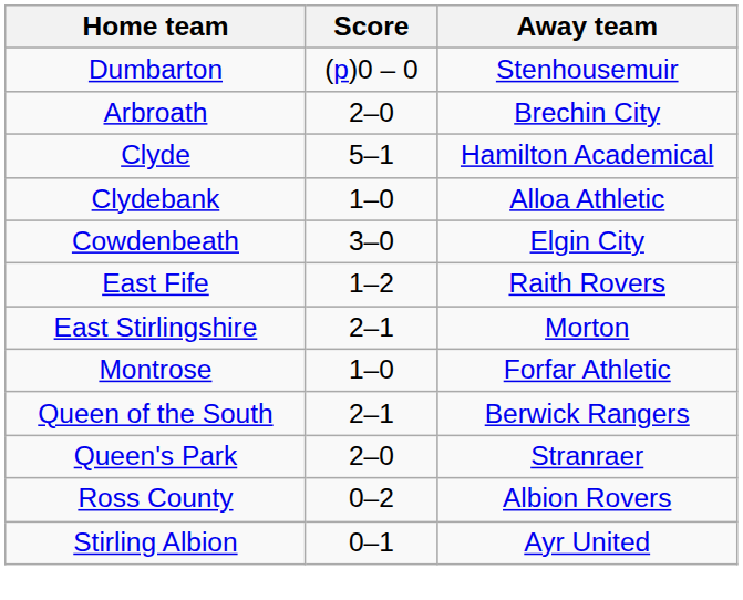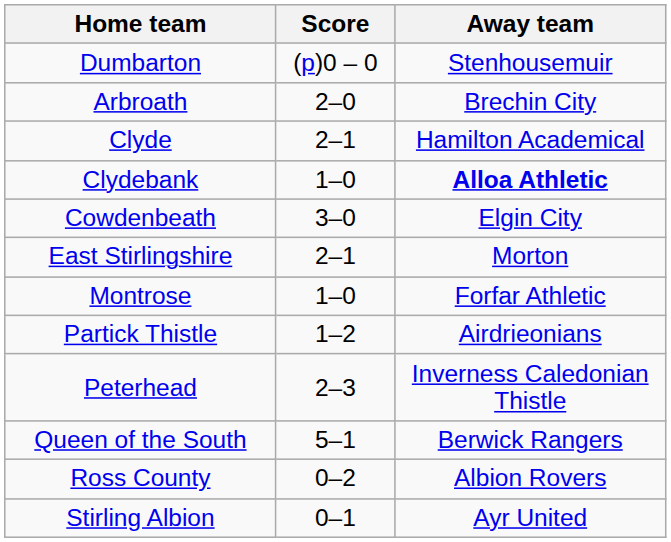 <table class="wikitable" style="text-align: center">
 <tr>
 <th width=170>Home team</th>
 <th width=70>Score</th>
 <th width=170>Away team</th>
 </tr>
 <tr>
 <td><a href='#'>Dumbarton</a></td>
 <td>(<a href='#'>p</a>)0 – 0</td>
 <td><a href='#'>Stenhousemuir</a></td>
 </tr>
 <tr>
 <td><a href='#'>Arbroath</a></td>
 <td>2–0</td>
 <td><a href='#'>Brechin City</a></td>
 </tr>
 <tr>
 <td><a href='#'>Clyde</a></td>
-<td>5–1</td>
+<td>2–1</td>
 <td><a href='#'>Hamilton Academical</a></td>
 </tr>
 <tr>
 <td><a href='#'>Clydebank</a></td>
 <td>1–0</td>
-<td><a href='#'>Alloa Athletic</a></td>
+<td><strong><a href='#'>Alloa Athletic</a></strong></td>
 </tr>
 <tr>
 <td><a href='#'>Cowdenbeath</a></td>
 <td>3–0</td>
 <td><a href='#'>Elgin City</a></td>
-</tr>
-<tr>
-<td><a href='#'>East Fife</a></td>
-<td>1–2</td>
-<td><a href='#'>Raith Rovers</a></td>
 </tr>
 <tr>
 <td><a href='#'>East Stirlingshire</a></td>
 <td>2–1</td>
 <td><a href='#'>Morton</a></td>
 </tr>
 <tr>
 <td><a href='#'>Montrose</a></td>
 <td>1–0</td>
 <td><a href='#'>Forfar Athletic</a></td>
 </tr>
 <tr>
-<td><a href='#'>Queen of the South</a></td>
-<td>2–1</td>
-<td><a href='#'>Berwick Rangers</a></td>
+<td><a href='#'>Partick Thistle</a></td>
+<td>1–2</td>
+<td><a href='#'>Airdrieonians</a></td>
 </tr>
 <tr>
-<td><a href='#'>Queen's Park</a></td>
-<td>2–0</td>
-<td><a href='#'>Stranraer</a></td>
+<td><a href='#'>Peterhead</a></td>
+<td>2–3</td>
+<td><a href='#'>Inverness Caledonian Thistle</a></td>
+</tr>
+<tr>
+<td><a href='#'>Queen of the South</a></td>
+<td>5–1</td>
+<td><a href='#'>Berwick Rangers</a></td>
 </tr>
 <tr>
 <td><a href='#'>Ross County</a></td>
 <td>0–2</td>
 <td><a href='#'>Albion Rovers</a></td>
 </tr>
 <tr>
 <td><a href='#'>Stirling Albion</a></td>
 <td>0–1</td>
 <td><a href='#'>Ayr United</a></td>
 </tr>
 </table>
